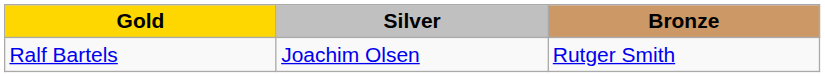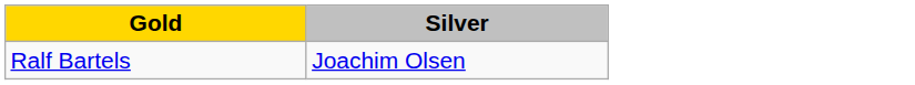 <table class="wikitable" style="text-align:left">
 <tr align="center">
 <td width=200 bgcolor=gold><strong>Gold</strong></td>
 <td width=200 bgcolor=silver><strong>Silver</strong></td>
-<td width=200 bgcolor=CC9966><strong>Bronze</strong></td>
 </tr>
 <tr>
 <td><a href='#'>Ralf Bartels</a><br><em></em></td>
 <td><a href='#'>Joachim Olsen</a><br><em></em></td>
-<td><a href='#'>Rutger Smith</a><br><em></em></td>
 </tr>
 </table>
